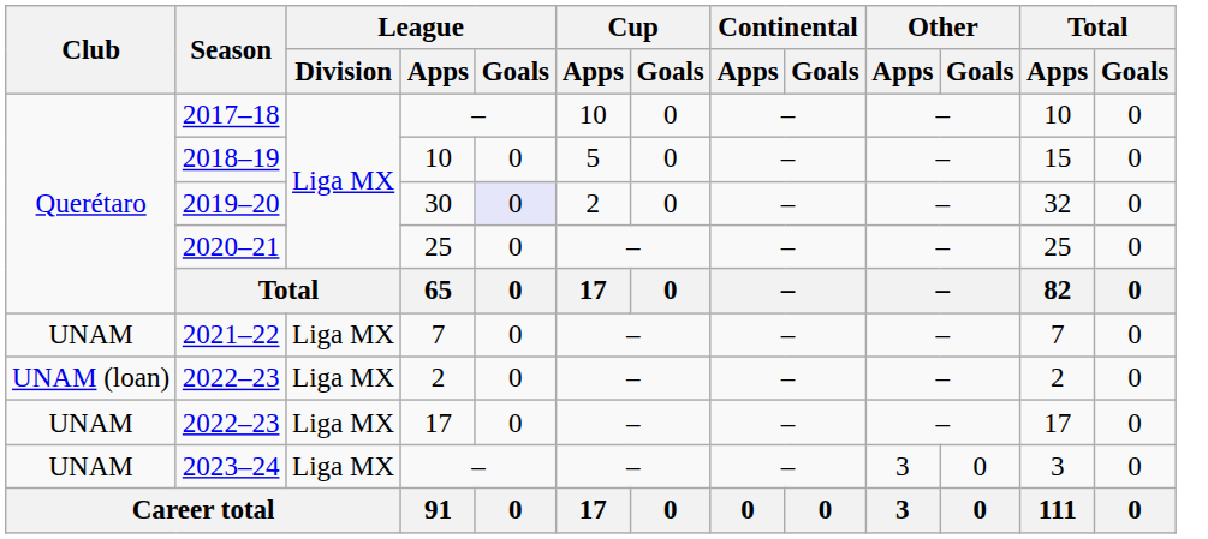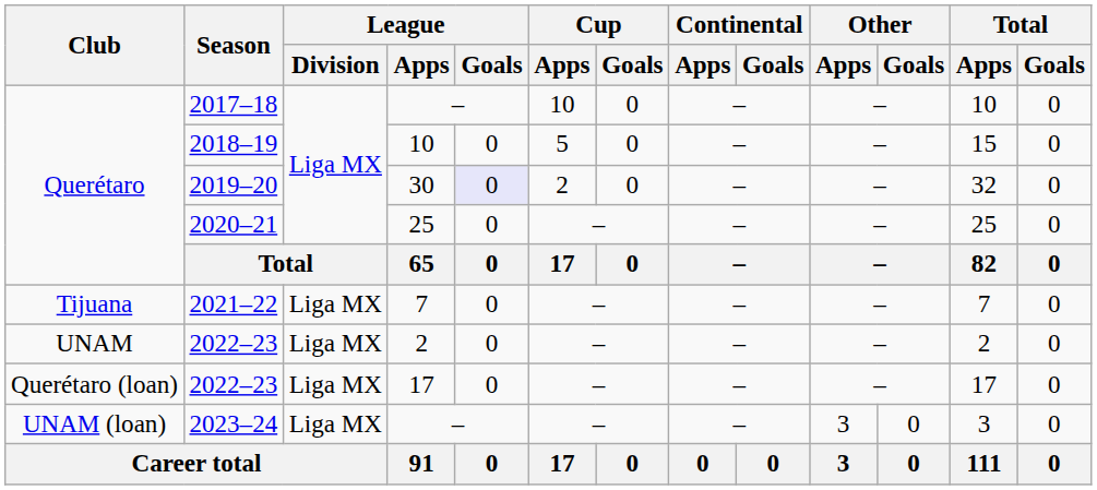 <table class="wikitable" style="text-align:center">
 <tr>
 <th rowspan="2">Club</th>
 <th rowspan="2">Season</th>
 <th colspan="3">League</th>
 <th colspan="2">Cup</th>
 <th colspan="2">Continental</th>
 <th colspan="2">Other</th>
 <th colspan="2">Total</th>
 </tr>
 <tr>
 <th>Division</th>
 <th>Apps</th>
 <th>Goals</th>
 <th>Apps</th>
 <th>Goals</th>
 <th>Apps</th>
 <th>Goals</th>
 <th>Apps</th>
 <th>Goals</th>
 <th>Apps</th>
 <th>Goals</th>
 </tr>
 <tr>
 <td rowspan="5"><a href='#'>Querétaro</a></td>
 <td><a href='#'>2017–18</a></td>
 <td rowspan="4"><a href='#'>Liga MX</a></td>
 <td colspan="2">–</td>
 <td>10</td>
 <td>0</td>
 <td colspan="2">–</td>
 <td colspan="2">–</td>
 <td>10</td>
 <td>0</td>
 </tr>
 <tr>
 <td><a href='#'>2018–19</a></td>
 <td>10</td>
 <td>0</td>
 <td>5</td>
 <td>0</td>
 <td colspan="2">–</td>
 <td colspan="2">–</td>
 <td>15</td>
 <td>0</td>
 </tr>
 <tr>
 <td><a href='#'>2019–20</a></td>
 <td>30</td>
 <td style="background: lavender;">0</td>
 <td>2</td>
 <td>0</td>
 <td colspan="2">–</td>
 <td colspan="2">–</td>
 <td>32</td>
 <td>0</td>
 </tr>
 <tr>
 <td><a href='#'>2020–21</a></td>
 <td>25</td>
 <td>0</td>
 <td colspan="2">–</td>
 <td colspan="2">–</td>
 <td colspan="2">–</td>
 <td>25</td>
 <td>0</td>
 </tr>
 <tr>
 <th colspan="2">Total</th>
 <th>65</th>
 <th>0</th>
 <th>17</th>
 <th>0</th>
 <th colspan="2">–</th>
 <th colspan="2">–</th>
 <th>82</th>
 <th>0</th>
 </tr>
 <tr>
-<td>UNAM</td>
+<td><a href='#'>Tijuana</a></td>
 <td><a href='#'>2021–22</a></td>
 <td>Liga MX</td>
 <td>7</td>
 <td>0</td>
 <td colspan="2">–</td>
 <td colspan="2">–</td>
 <td colspan="2">–</td>
 <td>7</td>
 <td>0</td>
 </tr>
 <tr>
-<td><a href='#'>UNAM</a> (loan)</td>
+<td>UNAM</td>
 <td><a href='#'>2022–23</a></td>
 <td>Liga MX</td>
 <td>2</td>
 <td>0</td>
 <td colspan="2">–</td>
 <td colspan="2">–</td>
 <td colspan="2">–</td>
 <td>2</td>
 <td>0</td>
 </tr>
 <tr>
-<td>UNAM</td>
+<td>Querétaro (loan)</td>
 <td><a href='#'>2022–23</a></td>
 <td>Liga MX</td>
 <td>17</td>
 <td>0</td>
 <td colspan="2">–</td>
 <td colspan="2">–</td>
 <td colspan="2">–</td>
 <td>17</td>
 <td>0</td>
 </tr>
 <tr>
-<td>UNAM</td>
+<td><a href='#'>UNAM</a> (loan)</td>
 <td><a href='#'>2023–24</a></td>
 <td>Liga MX</td>
 <td colspan="2">–</td>
 <td colspan="2">–</td>
 <td colspan="2">–</td>
 <td>3</td>
 <td>0</td>
 <td>3</td>
 <td>0</td>
 </tr>
 <tr>
 <th colspan="3">Career total</th>
 <th>91</th>
 <th>0</th>
 <th>17</th>
 <th>0</th>
 <th>0</th>
 <th>0</th>
 <th>3</th>
 <th>0</th>
 <th>111</th>
 <th>0</th>
 </tr>
 </table>
